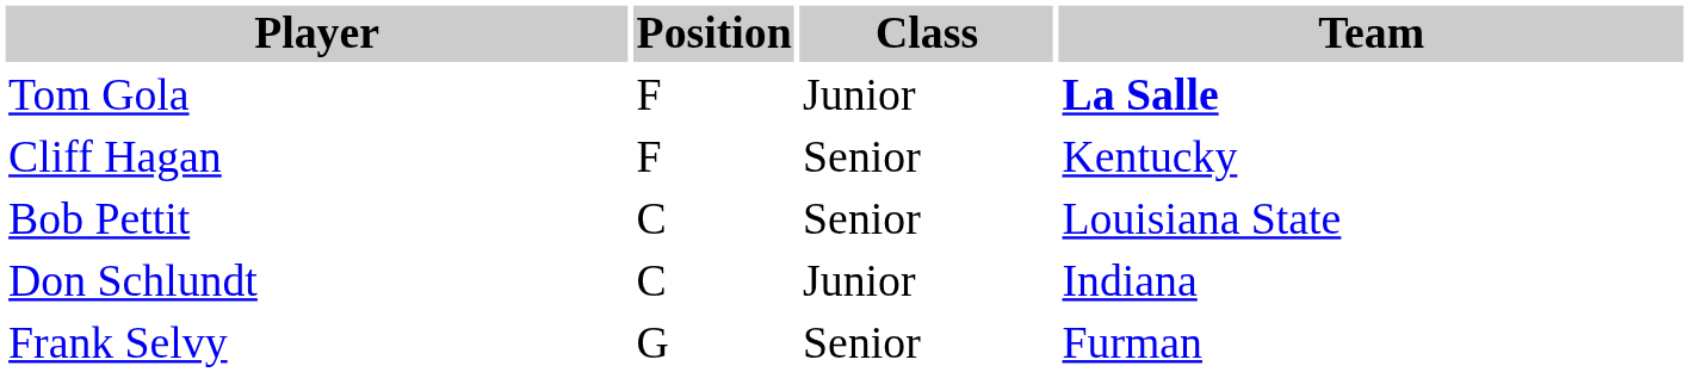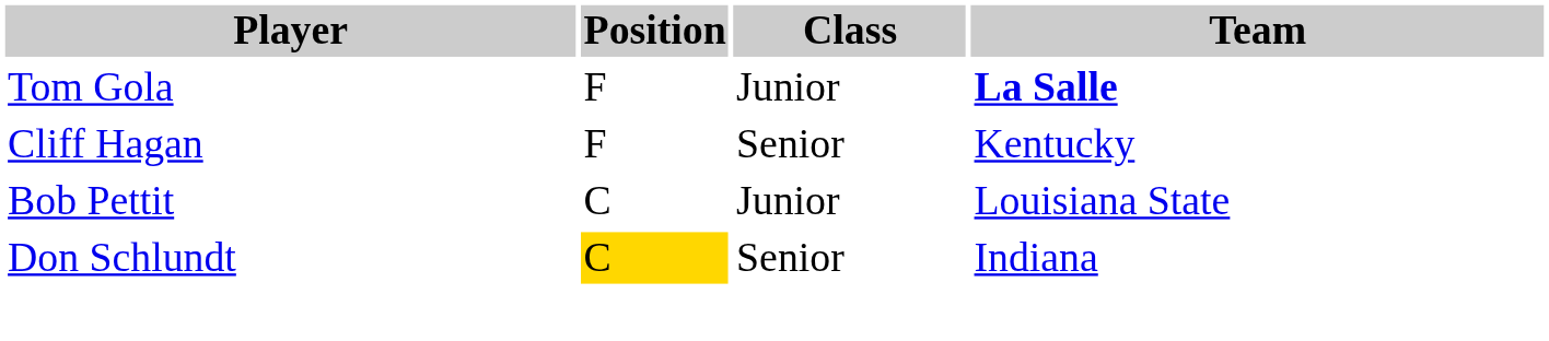 <table style="width:600px" "border:'1' 'solid' 'gray'">
 <tr>
 <th bgcolor="#CCCCCC" style="width:40%">Player</th>
 <th bgcolor="#CCCCCC" style="width:4%">Position</th>
 <th bgcolor="#CCCCCC" style="width:16%">Class</th>
 <th bgcolor="#CCCCCC" style="width:40%">Team</th>
 </tr>
 <tr>
 <td><a href='#'>Tom Gola</a></td>
 <td>F</td>
 <td>Junior</td>
 <td><strong><a href='#'>La Salle</a></strong></td>
 </tr>
 <tr>
 <td><a href='#'>Cliff Hagan</a></td>
 <td>F</td>
 <td>Senior</td>
 <td><a href='#'>Kentucky</a></td>
 </tr>
 <tr>
 <td><a href='#'>Bob Pettit</a></td>
 <td>C</td>
-<td>Senior</td>
+<td>Junior</td>
 <td><a href='#'>Louisiana State</a></td>
 </tr>
 <tr>
 <td><a href='#'>Don Schlundt</a></td>
-<td>C</td>
-<td>Junior</td>
+<td style="background: gold;">C</td>
+<td>Senior</td>
 <td><a href='#'>Indiana</a></td>
 </tr>
-<tr>
-<td><a href='#'>Frank Selvy</a></td>
-<td>G</td>
-<td>Senior</td>
-<td><a href='#'>Furman</a></td>
-</tr>
 </table>
